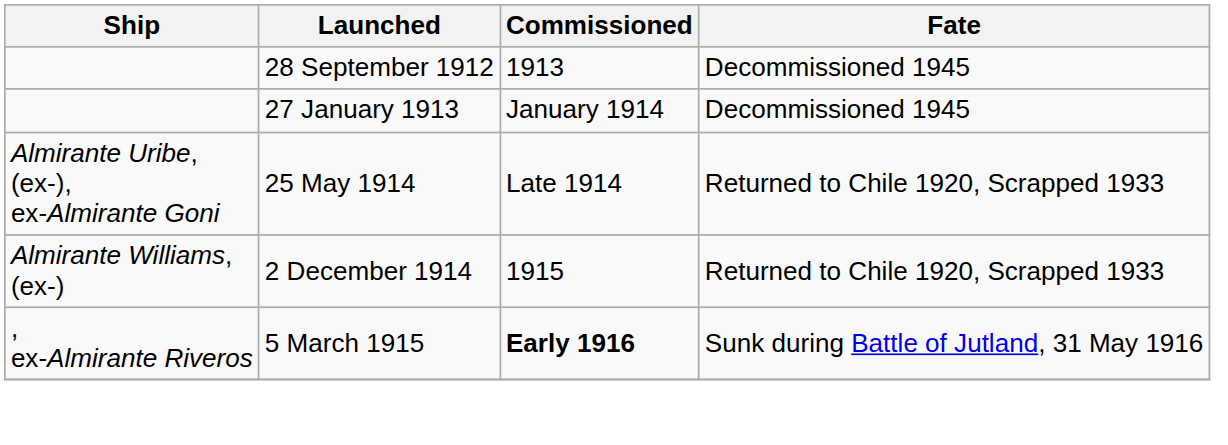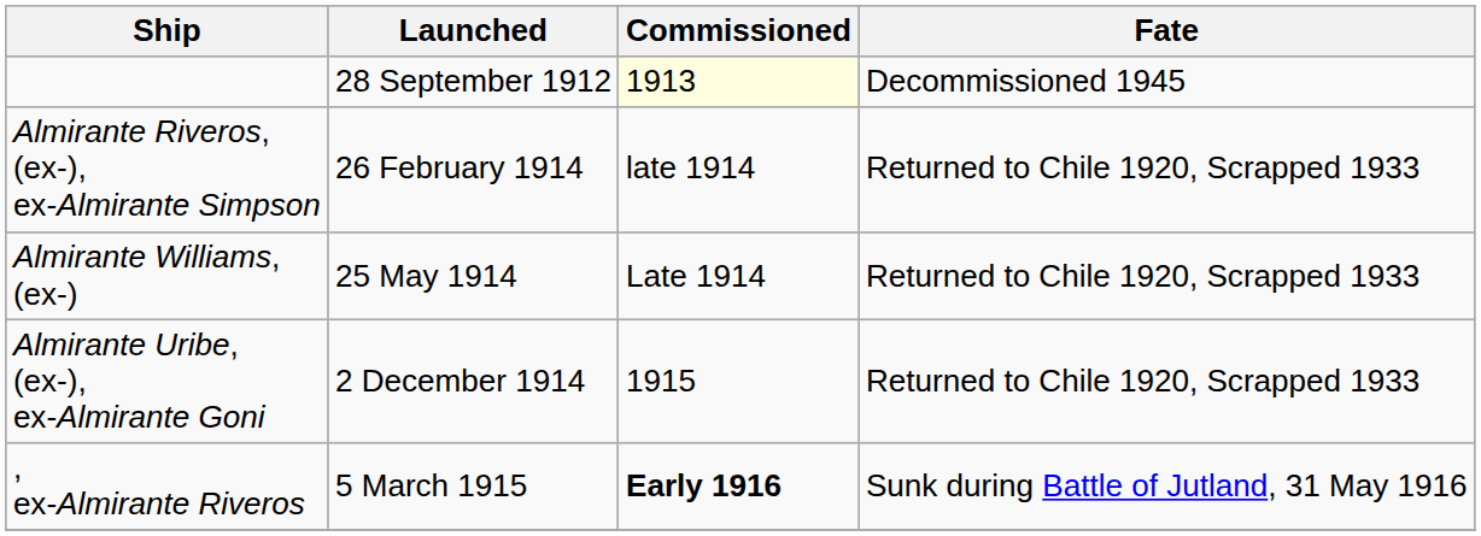 <table class="wikitable" style="font-size:97%;">
 <tr>
 <th>Ship</th>
 <th>Launched</th>
 <th>Commissioned</th>
 <th>Fate</th>
 </tr>
 <tr>
 <td></td>
 <td>28 September 1912</td>
-<td>1913</td>
+<td style="background: lightyellow;">1913</td>
 <td>Decommissioned 1945</td>
 </tr>
 <tr>
-<td></td>
-<td>27 January 1913</td>
-<td>January 1914</td>
-<td>Decommissioned 1945</td>
+<td><em>Almirante Riveros</em>,<br>(ex-),<br>ex-<em>Almirante Simpson</em></td>
+<td>26 February 1914</td>
+<td>late 1914</td>
+<td>Returned to Chile 1920, Scrapped 1933</td>
 </tr>
 <tr>
-<td><em>Almirante Uribe</em>,<br>(ex-),<br>ex-<em>Almirante Goni</em></td>
+<td><em>Almirante Williams</em>,<br>(ex-)</td>
 <td>25 May 1914</td>
 <td>Late 1914</td>
 <td>Returned to Chile 1920, Scrapped 1933</td>
 </tr>
 <tr>
-<td><em>Almirante Williams</em>,<br>(ex-)</td>
+<td><em>Almirante Uribe</em>,<br>(ex-),<br>ex-<em>Almirante Goni</em></td>
 <td>2 December 1914</td>
 <td>1915</td>
 <td>Returned to Chile 1920, Scrapped 1933</td>
 </tr>
 <tr>
 <td>,<br>ex-<em>Almirante Riveros</em></td>
 <td>5 March 1915</td>
 <td><strong>Early 1916</strong></td>
 <td>Sunk during <a href='#'>Battle of Jutland</a>, 31 May 1916</td>
 </tr>
 <tr>
 </tr>
 </table>
